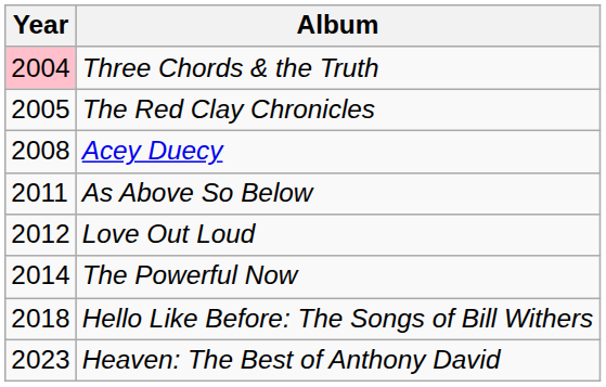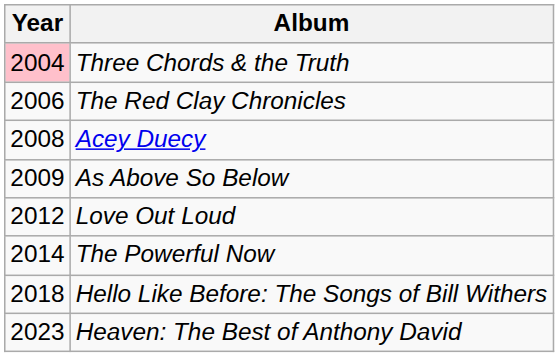 <table class="wikitable">
 <tr>
 <th>Year</th>
 <th>Album</th>
 </tr>
 <tr>
 <td style="background: pink;">2004</td>
 <td><em>Three Chords & the Truth</em></td>
 </tr>
 <tr>
-<td>2005</td>
+<td>2006</td>
 <td><em>The Red Clay Chronicles</em></td>
 </tr>
 <tr>
 <td>2008</td>
 <td><em><a href='#'>Acey Duecy</a></em></td>
 </tr>
 <tr>
-<td>2011</td>
+<td>2009</td>
 <td><em>As Above So Below</em></td>
 </tr>
 <tr>
 <td>2012</td>
 <td><em>Love Out Loud</em></td>
 </tr>
 <tr>
 <td>2014</td>
 <td><em>The Powerful Now</em></td>
 </tr>
 <tr>
 <td>2018</td>
 <td><em>Hello Like Before: The Songs of Bill Withers</em></td>
 </tr>
 <tr>
 <td>2023</td>
 <td><em>Heaven: The Best of Anthony David</em></td>
 </tr>
 </table>
